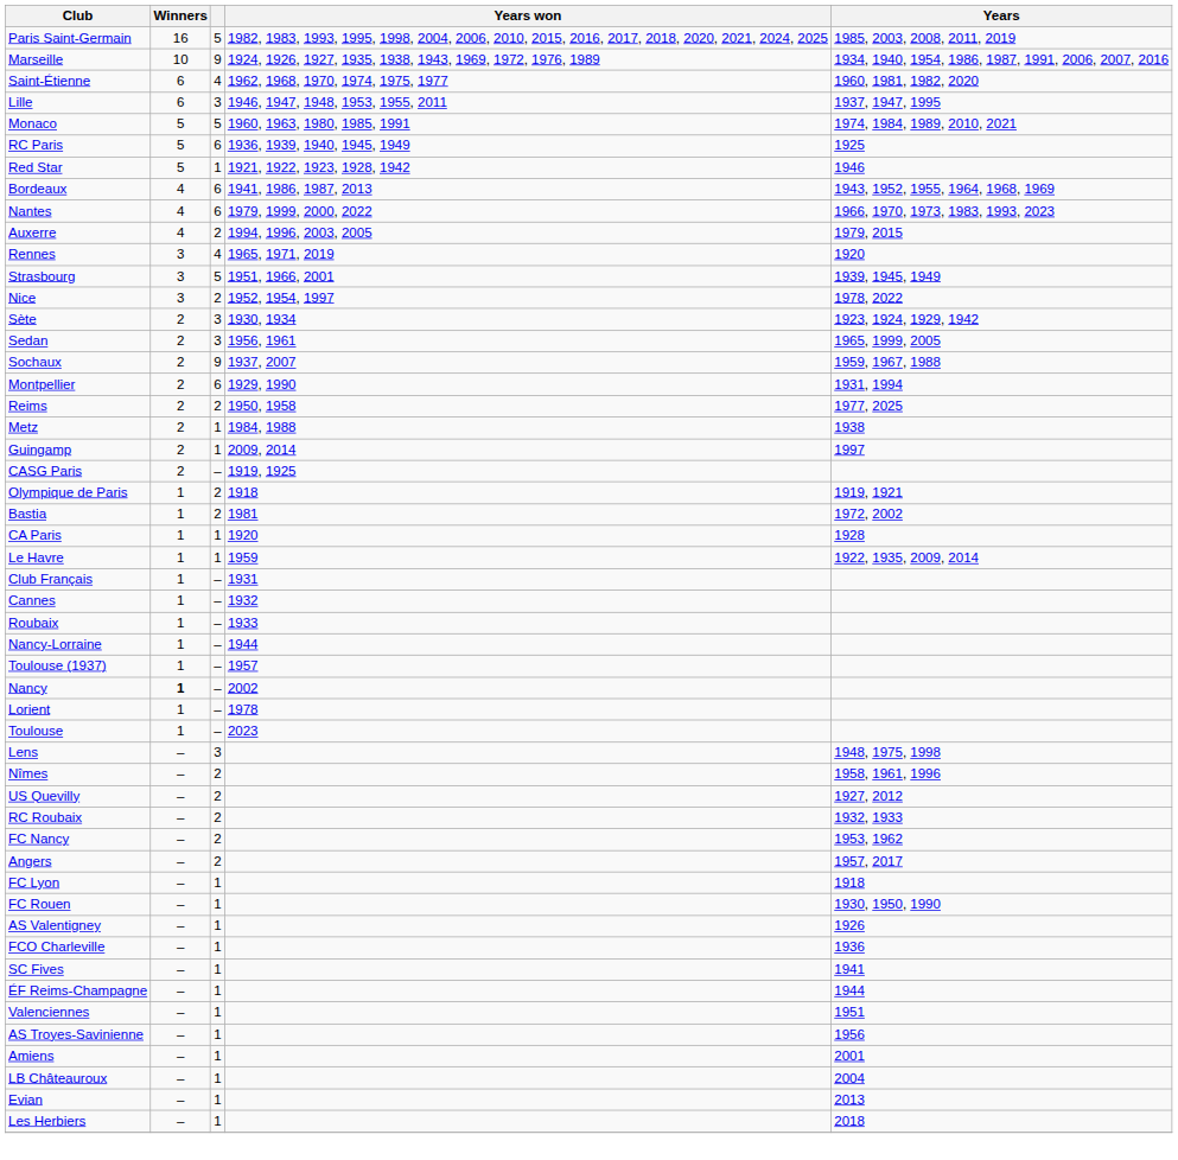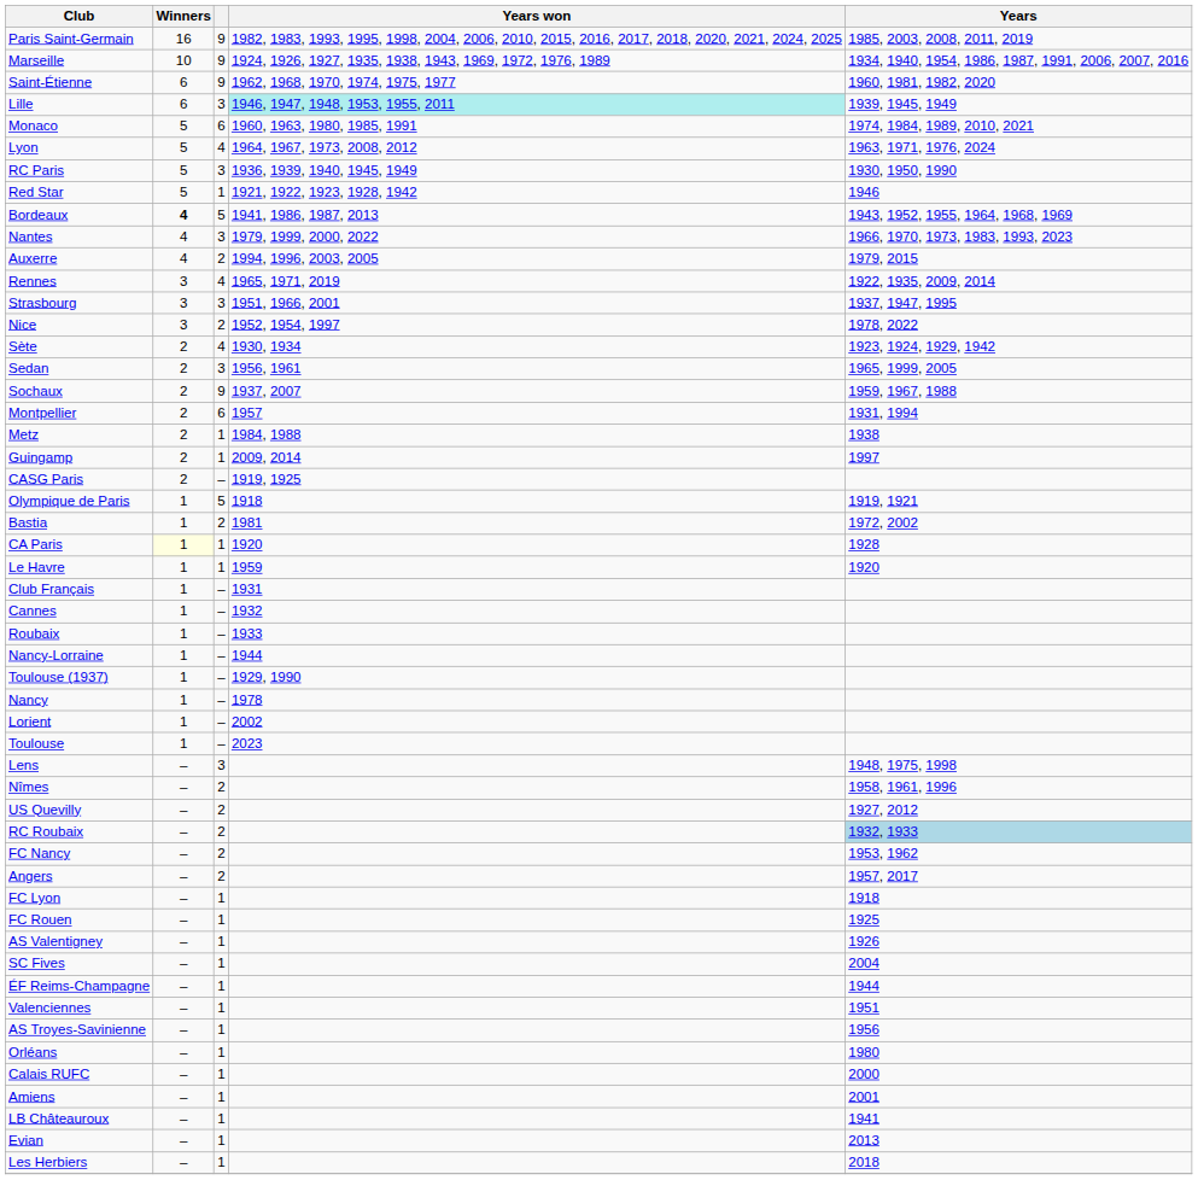 <table class="wikitable sortable">
 <tr>
 <th>Club</th>
 <th>Winners</th>
 <th></th>
 <th class="unsortable">Years won</th>
 <th class="unsortable">Years </th>
 </tr>
 <tr>
 <td><a href='#'>Paris Saint-Germain</a></td>
 <td align="center">16</td>
-<td align="center">5</td>
+<td align="center">9</td>
 <td><a href='#'>1982</a>, <a href='#'>1983</a>, <a href='#'>1993</a>, <a href='#'>1995</a>, <a href='#'>1998</a>, <a href='#'>2004</a>, <a href='#'>2006</a>, <a href='#'>2010</a>, <a href='#'>2015</a>, <a href='#'>2016</a>, <a href='#'>2017</a>, <a href='#'>2018</a>, <a href='#'>2020</a>, <a href='#'>2021</a>, <a href='#'>2024</a>, <a href='#'>2025</a></td>
 <td><a href='#'>1985</a>, <a href='#'>2003</a>, <a href='#'>2008</a>, <a href='#'>2011</a>, <a href='#'>2019</a></td>
 </tr>
 <tr>
 <td><a href='#'>Marseille</a></td>
 <td align="center">10</td>
 <td align="center">9</td>
 <td><a href='#'>1924</a>, <a href='#'>1926</a>, <a href='#'>1927</a>, <a href='#'>1935</a>, <a href='#'>1938</a>, <a href='#'>1943</a>, <a href='#'>1969</a>, <a href='#'>1972</a>, <a href='#'>1976</a>, <a href='#'>1989</a></td>
 <td><a href='#'>1934</a>, <a href='#'>1940</a>, <a href='#'>1954</a>, <a href='#'>1986</a>, <a href='#'>1987</a>, <a href='#'>1991</a>, <a href='#'>2006</a>, <a href='#'>2007</a>, <a href='#'>2016</a></td>
 </tr>
 <tr>
 <td><a href='#'>Saint-Étienne</a></td>
 <td align="center">6</td>
-<td align="center">4</td>
+<td align="center">9</td>
 <td><a href='#'>1962</a>, <a href='#'>1968</a>, <a href='#'>1970</a>, <a href='#'>1974</a>, <a href='#'>1975</a>, <a href='#'>1977</a></td>
 <td><a href='#'>1960</a>, <a href='#'>1981</a>, <a href='#'>1982</a>, <a href='#'>2020</a></td>
 </tr>
 <tr>
 <td><a href='#'>Lille</a></td>
 <td align="center">6</td>
 <td align="center">3</td>
-<td><a href='#'>1946</a>, <a href='#'>1947</a>, <a href='#'>1948</a>, <a href='#'>1953</a>, <a href='#'>1955</a>, <a href='#'>2011</a></td>
-<td><a href='#'>1937</a>, <a href='#'>1947</a>, <a href='#'>1995</a></td>
+<td style="background: paleturquoise;"><a href='#'>1946</a>, <a href='#'>1947</a>, <a href='#'>1948</a>, <a href='#'>1953</a>, <a href='#'>1955</a>, <a href='#'>2011</a></td>
+<td><a href='#'>1939</a>, <a href='#'>1945</a>, <a href='#'>1949</a></td>
 </tr>
 <tr>
 <td><a href='#'>Monaco</a></td>
 <td align="center">5</td>
-<td align="center">5</td>
+<td align="center">6</td>
 <td><a href='#'>1960</a>, <a href='#'>1963</a>, <a href='#'>1980</a>, <a href='#'>1985</a>, <a href='#'>1991</a></td>
 <td><a href='#'>1974</a>, <a href='#'>1984</a>, <a href='#'>1989</a>, <a href='#'>2010</a>, <a href='#'>2021</a></td>
 </tr>
 <tr>
+<td><a href='#'>Lyon</a></td>
+<td align="center">5</td>
+<td align="center">4</td>
+<td><a href='#'>1964</a>, <a href='#'>1967</a>, <a href='#'>1973</a>, <a href='#'>2008</a>, <a href='#'>2012</a></td>
+<td><a href='#'>1963</a>, <a href='#'>1971</a>, <a href='#'>1976</a>, <a href='#'>2024</a></td>
+</tr>
+<tr>
 <td><a href='#'>RC Paris</a></td>
 <td align="center">5</td>
-<td align="center">6</td>
+<td align="center">3</td>
 <td><a href='#'>1936</a>, <a href='#'>1939</a>, <a href='#'>1940</a>, <a href='#'>1945</a>, <a href='#'>1949</a></td>
-<td><a href='#'>1925</a></td>
+<td><a href='#'>1930</a>, <a href='#'>1950</a>, <a href='#'>1990</a></td>
 </tr>
 <tr>
 <td><a href='#'>Red Star</a></td>
 <td align="center">5</td>
 <td align="center">1</td>
 <td><a href='#'>1921</a>, <a href='#'>1922</a>, <a href='#'>1923</a>, <a href='#'>1928</a>, <a href='#'>1942</a></td>
 <td><a href='#'>1946</a></td>
 </tr>
 <tr>
 <td><a href='#'>Bordeaux</a></td>
-<td align="center">4</td>
-<td align="center">6</td>
+<td align="center"><strong>4</strong></td>
+<td align="center">5</td>
 <td><a href='#'>1941</a>, <a href='#'>1986</a>, <a href='#'>1987</a>, <a href='#'>2013</a></td>
 <td><a href='#'>1943</a>, <a href='#'>1952</a>, <a href='#'>1955</a>, <a href='#'>1964</a>, <a href='#'>1968</a>, <a href='#'>1969</a></td>
 </tr>
 <tr>
 <td><a href='#'>Nantes</a></td>
 <td align="center">4</td>
-<td align="center">6</td>
+<td align="center">3</td>
 <td><a href='#'>1979</a>, <a href='#'>1999</a>, <a href='#'>2000</a>, <a href='#'>2022</a></td>
 <td><a href='#'>1966</a>, <a href='#'>1970</a>, <a href='#'>1973</a>, <a href='#'>1983</a>, <a href='#'>1993</a>, <a href='#'>2023</a></td>
 </tr>
 <tr>
 <td><a href='#'>Auxerre</a></td>
 <td align="center">4</td>
 <td align="center">2</td>
 <td><a href='#'>1994</a>, <a href='#'>1996</a>, <a href='#'>2003</a>, <a href='#'>2005</a></td>
 <td><a href='#'>1979</a>, <a href='#'>2015</a></td>
 </tr>
 <tr>
 <td><a href='#'>Rennes</a></td>
 <td align="center">3</td>
 <td align="center">4</td>
 <td><a href='#'>1965</a>, <a href='#'>1971</a>, <a href='#'>2019</a></td>
-<td><a href='#'>1920</a></td>
+<td><a href='#'>1922</a>, <a href='#'>1935</a>, <a href='#'>2009</a>, <a href='#'>2014</a></td>
 </tr>
 <tr>
 <td><a href='#'>Strasbourg</a></td>
 <td align="center">3</td>
-<td align="center">5</td>
+<td align="center">3</td>
 <td><a href='#'>1951</a>, <a href='#'>1966</a>, <a href='#'>2001</a></td>
-<td><a href='#'>1939</a>, <a href='#'>1945</a>, <a href='#'>1949</a></td>
+<td><a href='#'>1937</a>, <a href='#'>1947</a>, <a href='#'>1995</a></td>
 </tr>
 <tr>
 <td><a href='#'>Nice</a></td>
 <td align="center">3</td>
 <td align="center">2</td>
 <td><a href='#'>1952</a>, <a href='#'>1954</a>, <a href='#'>1997</a></td>
 <td><a href='#'>1978</a>, <a href='#'>2022</a></td>
 </tr>
 <tr>
 <td><a href='#'>Sète</a></td>
 <td align="center">2</td>
-<td align="center">3</td>
+<td align="center">4</td>
 <td><a href='#'>1930</a>, <a href='#'>1934</a></td>
 <td><a href='#'>1923</a>, <a href='#'>1924</a>, <a href='#'>1929</a>, <a href='#'>1942</a></td>
 </tr>
 <tr>
 <td><a href='#'>Sedan</a></td>
 <td align="center">2</td>
 <td align="center">3</td>
 <td><a href='#'>1956</a>, <a href='#'>1961</a></td>
 <td><a href='#'>1965</a>, <a href='#'>1999</a>, <a href='#'>2005</a></td>
 </tr>
 <tr>
 <td><a href='#'>Sochaux</a></td>
 <td align="center">2</td>
 <td align="center">9</td>
 <td><a href='#'>1937</a>, <a href='#'>2007</a></td>
 <td><a href='#'>1959</a>, <a href='#'>1967</a>, <a href='#'>1988</a></td>
 </tr>
 <tr>
 <td><a href='#'>Montpellier</a></td>
 <td align="center">2</td>
 <td align="center">6</td>
-<td><a href='#'>1929</a>, <a href='#'>1990</a></td>
+<td><a href='#'>1957</a></td>
 <td><a href='#'>1931</a>, <a href='#'>1994</a></td>
-</tr>
-<tr>
-<td><a href='#'>Reims</a></td>
-<td align="center">2</td>
-<td align="center">2</td>
-<td><a href='#'>1950</a>, <a href='#'>1958</a></td>
-<td><a href='#'>1977</a>, <a href='#'>2025</a></td>
 </tr>
 <tr>
 <td><a href='#'>Metz</a></td>
 <td align="center">2</td>
 <td align="center">1</td>
 <td><a href='#'>1984</a>, <a href='#'>1988</a></td>
 <td><a href='#'>1938</a></td>
 </tr>
 <tr>
 <td><a href='#'>Guingamp</a></td>
 <td align="center">2</td>
 <td align="center">1</td>
 <td><a href='#'>2009</a>, <a href='#'>2014</a></td>
 <td><a href='#'>1997</a></td>
 </tr>
 <tr>
 <td><a href='#'>CASG Paris</a></td>
 <td align="center">2</td>
 <td align="center">–</td>
 <td><a href='#'>1919</a>, <a href='#'>1925</a></td>
 <td></td>
 </tr>
 <tr>
 <td><a href='#'>Olympique de Paris</a></td>
 <td align="center">1</td>
-<td align="center">2</td>
+<td align="center">5</td>
 <td><a href='#'>1918</a></td>
 <td><a href='#'>1919</a>, <a href='#'>1921</a></td>
 </tr>
 <tr>
 <td><a href='#'>Bastia</a></td>
 <td align="center">1</td>
 <td align="center">2</td>
 <td><a href='#'>1981</a></td>
 <td><a href='#'>1972</a>, <a href='#'>2002</a></td>
 </tr>
 <tr>
 <td><a href='#'>CA Paris</a></td>
-<td align="center">1</td>
+<td align="center" style="background: lightyellow;">1</td>
 <td align="center">1</td>
 <td><a href='#'>1920</a></td>
 <td><a href='#'>1928</a></td>
 </tr>
 <tr>
 <td><a href='#'>Le Havre</a></td>
 <td align="center">1</td>
 <td align="center">1</td>
 <td><a href='#'>1959</a></td>
-<td><a href='#'>1922</a>, <a href='#'>1935</a>, <a href='#'>2009</a>, <a href='#'>2014</a></td>
+<td><a href='#'>1920</a></td>
 </tr>
 <tr>
 <td><a href='#'>Club Français</a></td>
 <td align="center">1</td>
 <td align="center">–</td>
 <td><a href='#'>1931</a></td>
 <td></td>
 </tr>
 <tr>
 <td><a href='#'>Cannes</a></td>
 <td align="center">1</td>
 <td align="center">–</td>
 <td><a href='#'>1932</a></td>
 <td></td>
 </tr>
 <tr>
 <td><a href='#'>Roubaix</a></td>
 <td align="center">1</td>
 <td align="center">–</td>
 <td><a href='#'>1933</a></td>
 <td></td>
 </tr>
 <tr>
 <td><a href='#'>Nancy-Lorraine</a></td>
 <td align="center">1</td>
 <td align="center">–</td>
 <td><a href='#'>1944</a></td>
 <td></td>
 </tr>
 <tr>
 <td><a href='#'>Toulouse (1937)</a></td>
 <td align="center">1</td>
 <td align="center">–</td>
-<td><a href='#'>1957</a></td>
+<td><a href='#'>1929</a>, <a href='#'>1990</a></td>
 <td></td>
 </tr>
 <tr>
 <td><a href='#'>Nancy</a></td>
-<td align="center"><strong>1</strong></td>
+<td align="center">1</td>
 <td align="center">–</td>
-<td><a href='#'>2002</a></td>
+<td><a href='#'>1978</a></td>
 <td></td>
 </tr>
 <tr>
 <td><a href='#'>Lorient</a></td>
 <td align="center">1</td>
 <td align="center">–</td>
-<td><a href='#'>1978</a></td>
+<td><a href='#'>2002</a></td>
 <td></td>
 </tr>
 <tr>
 <td><a href='#'>Toulouse</a></td>
 <td align="center">1</td>
 <td align="center">–</td>
 <td><a href='#'>2023</a></td>
 <td></td>
 </tr>
 <tr>
 <td><a href='#'>Lens</a></td>
 <td align="center">–</td>
 <td align="center">3</td>
 <td></td>
 <td><a href='#'>1948</a>, <a href='#'>1975</a>, <a href='#'>1998</a></td>
 </tr>
 <tr>
 <td><a href='#'>Nîmes</a></td>
 <td align="center">–</td>
 <td align="center">2</td>
 <td></td>
 <td><a href='#'>1958</a>, <a href='#'>1961</a>, <a href='#'>1996</a></td>
 </tr>
 <tr>
 <td><a href='#'>US Quevilly</a></td>
 <td align="center">–</td>
 <td align="center">2</td>
 <td></td>
 <td><a href='#'>1927</a>, <a href='#'>2012</a></td>
 </tr>
 <tr>
 <td><a href='#'>RC Roubaix</a></td>
 <td align="center">–</td>
 <td align="center">2</td>
 <td></td>
-<td><a href='#'>1932</a>, <a href='#'>1933</a></td>
+<td style="background: lightblue;"><a href='#'>1932</a>, <a href='#'>1933</a></td>
 </tr>
 <tr>
 <td><a href='#'>FC Nancy</a></td>
 <td align="center">–</td>
 <td align="center">2</td>
 <td></td>
 <td><a href='#'>1953</a>, <a href='#'>1962</a></td>
 </tr>
 <tr>
 <td><a href='#'>Angers</a></td>
 <td align="center">–</td>
 <td align="center">2</td>
 <td></td>
 <td><a href='#'>1957</a>, <a href='#'>2017</a></td>
 </tr>
 <tr>
 <td><a href='#'>FC Lyon</a></td>
 <td align="center">–</td>
 <td align="center">1</td>
 <td></td>
 <td><a href='#'>1918</a></td>
 </tr>
 <tr>
 <td><a href='#'>FC Rouen</a></td>
 <td align="center">–</td>
 <td align="center">1</td>
 <td></td>
-<td><a href='#'>1930</a>, <a href='#'>1950</a>, <a href='#'>1990</a></td>
+<td><a href='#'>1925</a></td>
 </tr>
 <tr>
 <td><a href='#'>AS Valentigney</a></td>
 <td align="center">–</td>
 <td align="center">1</td>
 <td></td>
 <td><a href='#'>1926</a></td>
 </tr>
 <tr>
-<td><a href='#'>FCO Charleville</a></td>
-<td align="center">–</td>
-<td align="center">1</td>
-<td></td>
-<td><a href='#'>1936</a></td>
-</tr>
-<tr>
 <td><a href='#'>SC Fives</a></td>
 <td align="center">–</td>
 <td align="center">1</td>
 <td></td>
-<td><a href='#'>1941</a></td>
+<td><a href='#'>2004</a></td>
 </tr>
 <tr>
 <td><a href='#'>ÉF Reims-Champagne</a></td>
 <td align="center">–</td>
 <td align="center">1</td>
 <td></td>
 <td><a href='#'>1944</a></td>
 </tr>
 <tr>
 <td><a href='#'>Valenciennes</a></td>
 <td align="center">–</td>
 <td align="center">1</td>
 <td></td>
 <td><a href='#'>1951</a></td>
 </tr>
 <tr>
 <td><a href='#'>AS Troyes-Savinienne</a></td>
 <td align="center">–</td>
 <td align="center">1</td>
 <td></td>
 <td><a href='#'>1956</a></td>
 </tr>
 <tr>
+<td><a href='#'>Orléans</a></td>
+<td align="center">–</td>
+<td align="center">1</td>
+<td></td>
+<td><a href='#'>1980</a></td>
+</tr>
+<tr>
+<td><a href='#'>Calais RUFC</a></td>
+<td align="center">–</td>
+<td align="center">1</td>
+<td></td>
+<td><a href='#'>2000</a></td>
+</tr>
+<tr>
 <td><a href='#'>Amiens</a></td>
 <td align="center">–</td>
 <td align="center">1</td>
 <td></td>
 <td><a href='#'>2001</a></td>
 </tr>
 <tr>
 <td><a href='#'>LB Châteauroux</a></td>
 <td align="center">–</td>
 <td align="center">1</td>
 <td></td>
-<td><a href='#'>2004</a></td>
+<td><a href='#'>1941</a></td>
 </tr>
 <tr>
 <td><a href='#'>Evian</a></td>
 <td align="center">–</td>
 <td align="center">1</td>
 <td></td>
 <td><a href='#'>2013</a></td>
 </tr>
 <tr>
 <td><a href='#'>Les Herbiers</a></td>
 <td align="center">–</td>
 <td align="center">1</td>
 <td></td>
 <td><a href='#'>2018</a></td>
 </tr>
 <tr>
 </tr>
 </table>
